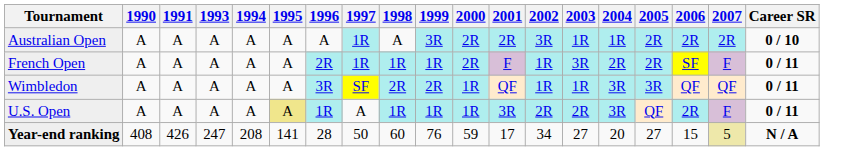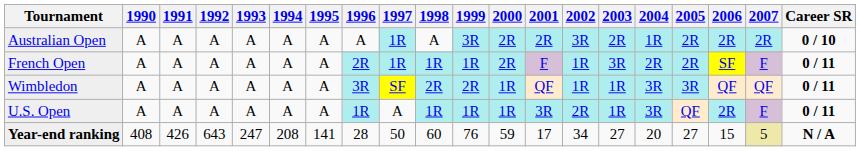 <table class="wikitable">
 <tr>
 <th>Tournament</th>
 <th><a href='#'>1990</a></th>
 <th><a href='#'>1991</a></th>
+<th><a href='#'>1992</a></th>
 <th><a href='#'>1993</a></th>
 <th><a href='#'>1994</a></th>
 <th><a href='#'>1995</a></th>
 <th><a href='#'>1996</a></th>
 <th><a href='#'>1997</a></th>
 <th><a href='#'>1998</a></th>
 <th><a href='#'>1999</a></th>
 <th><a href='#'>2000</a></th>
 <th><a href='#'>2001</a></th>
 <th><a href='#'>2002</a></th>
 <th><a href='#'>2003</a></th>
 <th><a href='#'>2004</a></th>
 <th><a href='#'>2005</a></th>
 <th><a href='#'>2006</a></th>
 <th><a href='#'>2007</a></th>
 <th>Career SR</th>
 </tr>
 <tr>
 <td style="background:#EFEFEF;"><a href='#'>Australian Open</a></td>
 <td align="center">A</td>
 <td align="center">A</td>
 <td align="center">A</td>
 <td align="center">A</td>
 <td align="center">A</td>
 <td align="center">A</td>
+<td align="center">A</td>
 <td align="center" style="background:#afeeee;"><a href='#'>1R</a></td>
 <td align="center">A</td>
 <td align="center" style="background:#afeeee;"><a href='#'>3R</a></td>
 <td align="center" style="background:#afeeee;"><a href='#'>2R</a></td>
 <td align="center" style="background:#afeeee;"><a href='#'>2R</a></td>
 <td align="center" style="background:#afeeee;"><a href='#'>3R</a></td>
-<td align="center" style="background:#afeeee;"><a href='#'>1R</a></td>
+<td align="center" style="background:#afeeee;"><a href='#'>2R</a></td>
 <td align="center" style="background:#afeeee;"><a href='#'>1R</a></td>
 <td align="center" style="background:#afeeee;"><a href='#'>2R</a></td>
 <td align="center" style="background:#afeeee;"><a href='#'>2R</a></td>
 <td align="center" style="background:#afeeee;"><a href='#'>2R</a></td>
 <td align="center"><strong>0 / 10</strong></td>
 </tr>
 <tr>
 <td style="background:#EFEFEF;"><a href='#'>French Open</a></td>
+<td align="center">A</td>
 <td align="center">A</td>
 <td align="center">A</td>
 <td align="center">A</td>
 <td align="center">A</td>
 <td align="center">A</td>
 <td align="center" style="background:#afeeee;"><a href='#'>2R</a></td>
 <td align="center" style="background:#afeeee;"><a href='#'>1R</a></td>
 <td align="center" style="background:#afeeee;"><a href='#'>1R</a></td>
 <td align="center" style="background:#afeeee;"><a href='#'>1R</a></td>
 <td align="center" style="background:#afeeee;"><a href='#'>2R</a></td>
 <td align="center" style="background:#D8BFD8;"><a href='#'>F</a></td>
 <td align="center" style="background:#afeeee;"><a href='#'>1R</a></td>
 <td align="center" style="background:#afeeee;"><a href='#'>3R</a></td>
 <td align="center" style="background:#afeeee;"><a href='#'>2R</a></td>
 <td align="center" style="background:#afeeee;"><a href='#'>2R</a></td>
 <td align="center" style="background:yellow;"><a href='#'>SF</a></td>
 <td align="center" style="background:#D8BFD8;"><a href='#'>F</a></td>
 <td align="center"><strong>0 / 11</strong></td>
 </tr>
 <tr>
 <td style="background:#EFEFEF;"><a href='#'>Wimbledon</a></td>
 <td align="center">A</td>
 <td align="center">A</td>
 <td align="center">A</td>
 <td align="center">A</td>
 <td align="center">A</td>
+<td align="center">A</td>
 <td align="center" style="background:#afeeee;"><a href='#'>3R</a></td>
 <td align="center" style="background:yellow;"><a href='#'>SF</a></td>
 <td align="center" style="background:#afeeee;"><a href='#'>2R</a></td>
 <td align="center" style="background:#afeeee;"><a href='#'>2R</a></td>
 <td align="center" style="background:#afeeee;"><a href='#'>1R</a></td>
 <td align="center" style="background:#ffebcd;"><a href='#'>QF</a></td>
 <td align="center" style="background:#afeeee;"><a href='#'>1R</a></td>
 <td align="center" style="background:#afeeee;"><a href='#'>1R</a></td>
 <td align="center" style="background:#afeeee;"><a href='#'>3R</a></td>
 <td align="center" style="background:#afeeee;"><a href='#'>3R</a></td>
 <td align="center" style="background:#ffebcd;"><a href='#'>QF</a></td>
 <td align="center" style="background:#ffebcd;"><a href='#'>QF</a></td>
 <td align="center"><strong>0 / 11</strong></td>
 </tr>
 <tr>
 <td style="background:#EFEFEF;"><a href='#'>U.S. Open</a></td>
 <td align="center">A</td>
 <td align="center">A</td>
 <td align="center">A</td>
 <td align="center">A</td>
-<td align="center" style="background: khaki;">A</td>
+<td align="center">A</td>
+<td align="center">A</td>
 <td align="center" style="background:#afeeee;"><a href='#'>1R</a></td>
 <td align="center">A</td>
 <td align="center" style="background:#afeeee;"><a href='#'>1R</a></td>
 <td align="center" style="background:#afeeee;"><a href='#'>1R</a></td>
 <td align="center" style="background:#afeeee;"><a href='#'>1R</a></td>
 <td align="center" style="background:#afeeee;"><a href='#'>3R</a></td>
 <td align="center" style="background:#afeeee;"><a href='#'>2R</a></td>
-<td align="center" style="background:#afeeee;"><a href='#'>2R</a></td>
+<td align="center" style="background:#afeeee;"><a href='#'>1R</a></td>
 <td align="center" style="background:#afeeee;"><a href='#'>3R</a></td>
 <td align="center" style="background:#ffebcd;"><a href='#'>QF</a></td>
 <td align="center" style="background:#afeeee;"><a href='#'>2R</a></td>
 <td align="center" style="background:#D8BFD8;"><a href='#'>F</a></td>
 <td align="center"><strong>0 / 11</strong></td>
 </tr>
 <tr>
 <td style="background:#EFEFEF;"><strong>Year-end ranking</strong></td>
 <td align="center">408</td>
 <td align="center">426</td>
+<td align="center">643</td>
 <td align="center">247</td>
 <td align="center">208</td>
 <td align="center">141</td>
 <td align="center">28</td>
 <td align="center">50</td>
 <td align="center">60</td>
 <td align="center">76</td>
 <td align="center">59</td>
 <td align="center">17</td>
 <td align="center">34</td>
 <td align="center">27</td>
 <td align="center">20</td>
 <td align="center">27</td>
 <td align="center">15</td>
 <td align="center" style="background:#EEE8AA;">5</td>
 <td align="center"><strong>N / A</strong></td>
 </tr>
 </table>
